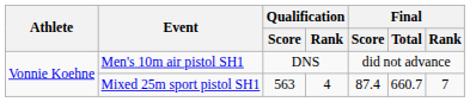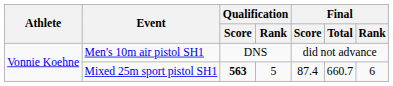 <table class=wikitable style="font-size:90%">
 <tr>
 <th rowspan="2">Athlete</th>
 <th rowspan="2">Event</th>
 <th colspan="2">Qualification</th>
 <th colspan="3">Final</th>
 </tr>
 <tr>
 <th>Score</th>
 <th>Rank</th>
 <th>Score</th>
 <th>Total</th>
 <th>Rank</th>
 </tr>
 <tr>
 <td rowspan="2"><a href='#'>Vonnie Koehne</a></td>
 <td><a href='#'>Men's 10m air pistol SH1</a></td>
 <td align=center colspan="2">DNS</td>
 <td align=center colspan="3">did not advance</td>
 </tr>
 <tr>
 <td><a href='#'>Mixed 25m sport pistol SH1</a></td>
-<td align=center>563</td>
-<td align=center>4</td>
+<td align=center><strong>563</strong></td>
+<td align=center>5</td>
 <td align=center>87.4</td>
 <td align=center>660.7</td>
-<td align=center>7</td>
+<td align=center>6</td>
 </tr>
 </table>
